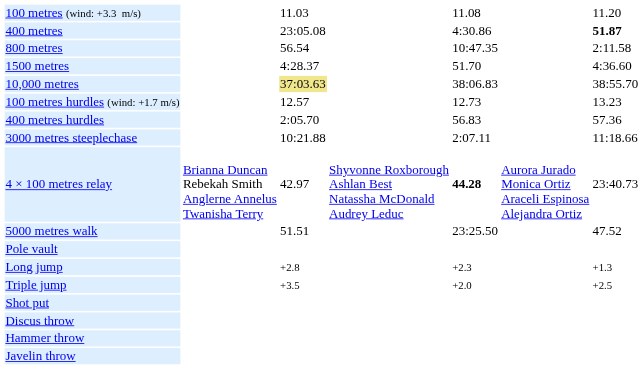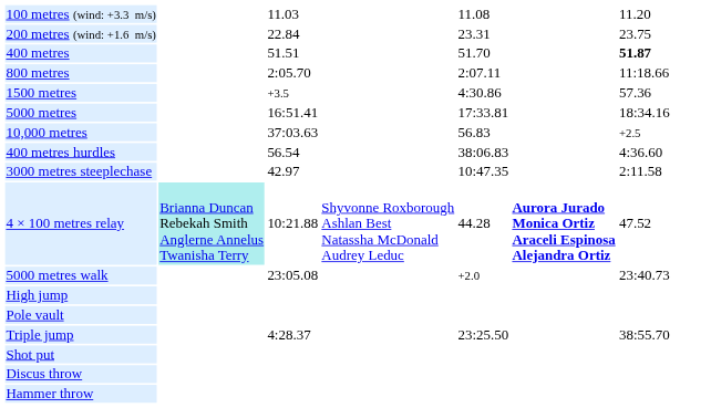 <table>
 <tr>
 <td bgcolor = DDEEFF><a href='#'>100 metres</a> <small>(wind: +3.3  m/s)</small></td>
 <td></td>
 <td>11.03</td>
 <td></td>
 <td>11.08</td>
 <td></td>
 <td>11.20</td>
 </tr>
 <tr>
+<td bgcolor = DDEEFF><a href='#'>200 metres</a> <small>(wind: +1.6  m/s)</small></td>
+<td></td>
+<td>22.84</td>
+<td></td>
+<td>23.31</td>
+<td></td>
+<td>23.75</td>
+</tr>
+<tr>
 <td bgcolor = DDEEFF><a href='#'>400 metres</a></td>
 <td></td>
-<td>23:05.08</td>
+<td>51.51</td>
 <td></td>
-<td>4:30.86</td>
+<td>51.70</td>
 <td></td>
 <td><strong>51.87</strong></td>
 </tr>
 <tr>
 <td bgcolor = DDEEFF><a href='#'>800 metres</a></td>
 <td></td>
+<td>2:05.70</td>
+<td></td>
+<td>2:07.11</td>
+<td></td>
+<td>11:18.66</td>
+</tr>
+<tr>
+<td bgcolor = DDEEFF><a href='#'>1500 metres</a></td>
+<td></td>
+<td><small> +3.5</small></td>
+<td></td>
+<td>4:30.86</td>
+<td></td>
+<td>57.36</td>
+</tr>
+<tr>
+<td bgcolor = DDEEFF><a href='#'>5000 metres</a></td>
+<td></td>
+<td>16:51.41</td>
+<td></td>
+<td>17:33.81</td>
+<td></td>
+<td>18:34.16</td>
+</tr>
+<tr>
+<td bgcolor = DDEEFF><a href='#'>10,000 metres</a></td>
+<td></td>
+<td>37:03.63</td>
+<td></td>
+<td>56.83</td>
+<td></td>
+<td><small> +2.5</small></td>
+</tr>
+<tr>
+<td bgcolor = DDEEFF><a href='#'>400 metres hurdles</a></td>
+<td></td>
 <td>56.54</td>
+<td></td>
+<td>38:06.83</td>
+<td></td>
+<td>4:36.60</td>
+</tr>
+<tr>
+<td bgcolor = DDEEFF><a href='#'>3000 metres steeplechase</a></td>
+<td></td>
+<td>42.97</td>
 <td></td>
 <td>10:47.35</td>
 <td></td>
 <td>2:11.58</td>
 </tr>
 <tr>
-<td bgcolor = DDEEFF><a href='#'>1500 metres</a></td>
-<td></td>
-<td>4:28.37</td>
-<td></td>
-<td>51.70</td>
-<td></td>
-<td>4:36.60</td>
-</tr>
-<tr>
-<td bgcolor = DDEEFF><a href='#'>10,000 metres</a></td>
-<td></td>
-<td style="background: khaki;">37:03.63</td>
-<td></td>
-<td>38:06.83</td>
-<td></td>
-<td>38:55.70</td>
-</tr>
-<tr>
-<td bgcolor = DDEEFF><a href='#'>100 metres hurdles</a> <small>(wind: +1.7 m/s)</small></td>
-<td></td>
-<td>12.57 </td>
-<td></td>
-<td>12.73</td>
-<td></td>
-<td>13.23</td>
-</tr>
-<tr>
-<td bgcolor = DDEEFF><a href='#'>400 metres hurdles</a></td>
-<td></td>
-<td>2:05.70</td>
-<td></td>
-<td>56.83</td>
-<td></td>
-<td>57.36</td>
-</tr>
-<tr>
-<td bgcolor = DDEEFF><a href='#'>3000 metres steeplechase</a></td>
-<td></td>
+<td bgcolor = DDEEFF><a href='#'>4 × 100 metres relay</a></td>
+<td style="background: paleturquoise;"><br><a href='#'>Brianna Duncan</a> <br> Rebekah Smith<br><a href='#'>Anglerne Annelus</a> <br><a href='#'>Twanisha Terry</a> <br></td>
 <td>10:21.88</td>
-<td></td>
-<td>2:07.11</td>
-<td></td>
-<td>11:18.66</td>
-</tr>
-<tr>
-<td bgcolor = DDEEFF><a href='#'>4 × 100 metres relay</a></td>
-<td><br><a href='#'>Brianna Duncan</a> <br> Rebekah Smith<br><a href='#'>Anglerne Annelus</a> <br><a href='#'>Twanisha Terry</a> <br></td>
-<td>42.97</td>
 <td><br><a href='#'>Shyvonne Roxborough</a> <br><a href='#'>Ashlan Best</a> <br><a href='#'>Natassha McDonald</a> <br><a href='#'>Audrey Leduc</a> <br></td>
-<td><strong>44.28</strong></td>
-<td><br><a href='#'>Aurora Jurado</a><br><a href='#'>Monica Ortiz</a><br><a href='#'>Araceli Espinosa</a><br><a href='#'>Alejandra Ortiz</a><br></td>
-<td>23:40.73</td>
+<td>44.28</td>
+<td><strong><br><a href='#'>Aurora Jurado</a><br><a href='#'>Monica Ortiz</a><br><a href='#'>Araceli Espinosa</a><br><a href='#'>Alejandra Ortiz</a><br></strong></td>
+<td>47.52</td>
 </tr>
 <tr>
 <td bgcolor = DDEEFF><a href='#'>5000 metres walk</a></td>
 <td></td>
-<td>51.51</td>
+<td>23:05.08</td>
 <td></td>
-<td>23:25.50</td>
+<td><small> +2.0</small></td>
 <td></td>
-<td>47.52</td>
+<td>23:40.73</td>
+</tr>
+<tr>
+<td bgcolor = DDEEFF><a href='#'>High jump</a></td>
+<td></td>
+<td></td>
+<td></td>
+<td></td>
+<td></td>
+<td></td>
 </tr>
 <tr>
 <td bgcolor = DDEEFF><a href='#'>Pole vault</a></td>
 <td></td>
 <td></td>
 <td></td>
 <td></td>
 <td></td>
 <td></td>
 </tr>
 <tr>
-<td bgcolor = DDEEFF><a href='#'>Long jump</a></td>
-<td></td>
-<td><small> +2.8</small></td>
-<td></td>
-<td><small> +2.3</small></td>
-<td></td>
-<td><small> +1.3</small></td>
-</tr>
-<tr>
 <td bgcolor = DDEEFF><a href='#'>Triple jump</a></td>
 <td></td>
-<td><small> +3.5</small></td>
+<td>4:28.37</td>
 <td></td>
-<td><small> +2.0</small></td>
+<td>23:25.50</td>
 <td></td>
-<td><small> +2.5</small></td>
+<td>38:55.70</td>
 </tr>
 <tr>
 <td bgcolor = DDEEFF><a href='#'>Shot put</a></td>
 <td></td>
 <td></td>
 <td></td>
 <td></td>
 <td></td>
 <td></td>
 </tr>
 <tr>
 <td bgcolor = DDEEFF><a href='#'>Discus throw</a></td>
 <td></td>
 <td> </td>
 <td></td>
 <td></td>
 <td></td>
 <td></td>
 </tr>
 <tr>
 <td bgcolor = DDEEFF><a href='#'>Hammer throw</a></td>
 <td></td>
 <td></td>
 <td></td>
 <td></td>
 <td></td>
 <td></td>
 </tr>
-<tr>
-<td bgcolor = DDEEFF><a href='#'>Javelin throw</a></td>
-<td></td>
-<td></td>
-<td></td>
-<td></td>
-<td></td>
-<td></td>
-</tr>
 </table>
